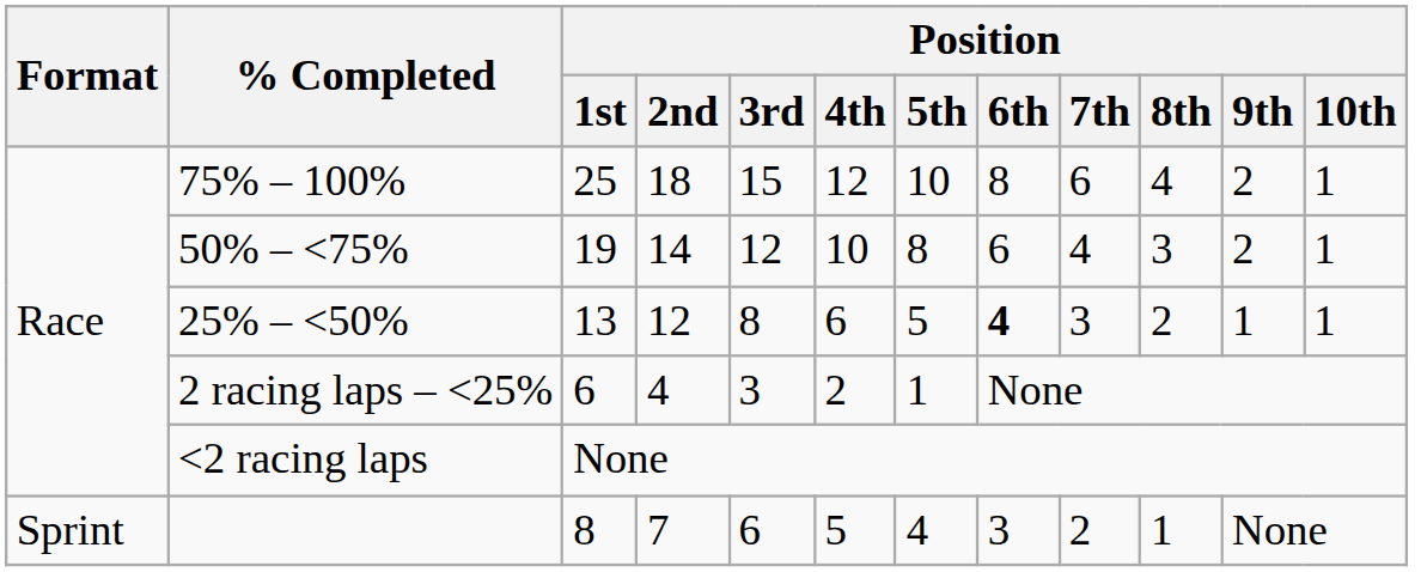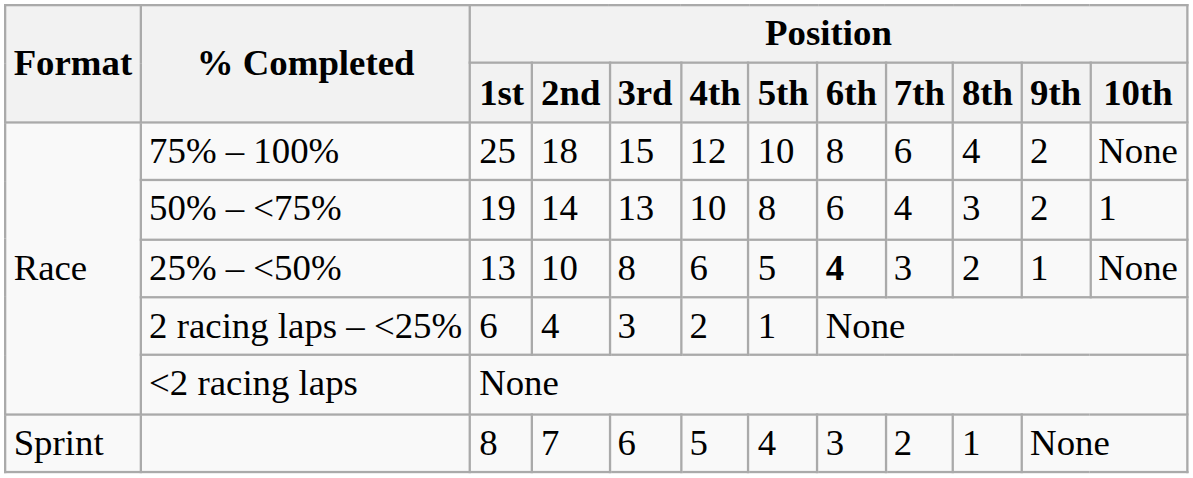 <table class="wikitable">
 <tr>
 <th rowspan="2">Format</th>
 <th rowspan="2">% Completed</th>
 <th colspan="10">Position</th>
 </tr>
 <tr>
 <th>1st</th>
 <th>2nd</th>
 <th>3rd</th>
 <th>4th</th>
 <th>5th</th>
 <th>6th</th>
 <th>7th</th>
 <th>8th</th>
 <th>9th</th>
 <th>10th</th>
 </tr>
 <tr>
 <td rowspan="5">Race</td>
 <td>75% – 100%</td>
 <td>25</td>
 <td>18</td>
 <td>15</td>
 <td>12</td>
 <td>10</td>
 <td>8</td>
 <td>6</td>
 <td>4</td>
 <td>2</td>
-<td>1</td>
+<td>None</td>
 </tr>
 <tr>
 <td>50% – <75%</td>
 <td>19</td>
 <td>14</td>
-<td>12</td>
+<td>13</td>
 <td>10</td>
 <td>8</td>
 <td>6</td>
 <td>4</td>
 <td>3</td>
 <td>2</td>
 <td>1</td>
 </tr>
 <tr>
 <td>25% – <50%</td>
 <td>13</td>
-<td>12</td>
+<td>10</td>
 <td>8</td>
 <td>6</td>
 <td>5</td>
 <td><strong>4</strong></td>
 <td>3</td>
 <td>2</td>
 <td>1</td>
-<td>1</td>
+<td>None</td>
 </tr>
 <tr>
 <td>2 racing laps – <25%</td>
 <td>6</td>
 <td>4</td>
 <td>3</td>
 <td>2</td>
 <td>1</td>
 <td colspan="5">None</td>
 </tr>
 <tr>
 <td><2 racing laps</td>
 <td colspan="10">None</td>
 </tr>
 <tr>
 <td>Sprint</td>
 <td></td>
 <td>8</td>
 <td>7</td>
 <td>6</td>
 <td>5</td>
 <td>4</td>
 <td>3</td>
 <td>2</td>
 <td>1</td>
 <td colspan="2">None</td>
 </tr>
 </table>
